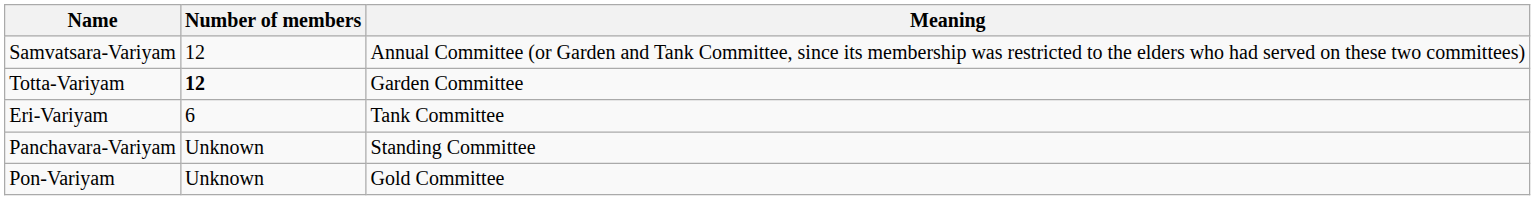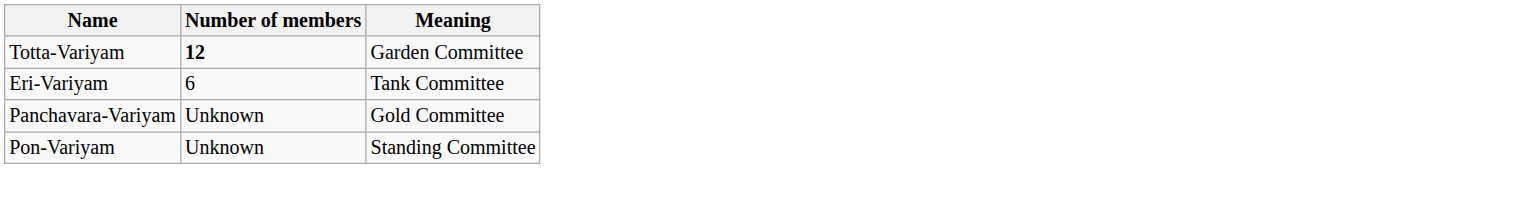 <table class="wikitable">
 <tr>
 <th>Name</th>
 <th>Number of members</th>
 <th>Meaning</th>
-</tr>
-<tr>
-<td>Samvatsara-Variyam</td>
-<td>12</td>
-<td>Annual Committee (or Garden and Tank Committee, since its membership was restricted to the elders who had served on these two committees)</td>
 </tr>
 <tr>
 <td>Totta-Variyam</td>
 <td><strong>12</strong></td>
 <td>Garden Committee</td>
 </tr>
 <tr>
 <td>Eri-Variyam</td>
 <td>6</td>
 <td>Tank Committee</td>
 </tr>
 <tr>
 <td>Panchavara-Variyam</td>
 <td>Unknown</td>
-<td>Standing Committee</td>
+<td>Gold Committee</td>
 </tr>
 <tr>
 <td>Pon-Variyam</td>
 <td>Unknown</td>
-<td>Gold Committee</td>
+<td>Standing Committee</td>
 </tr>
 </table>
